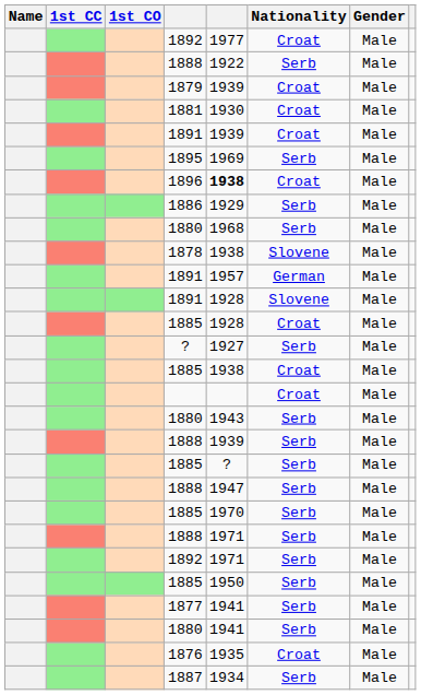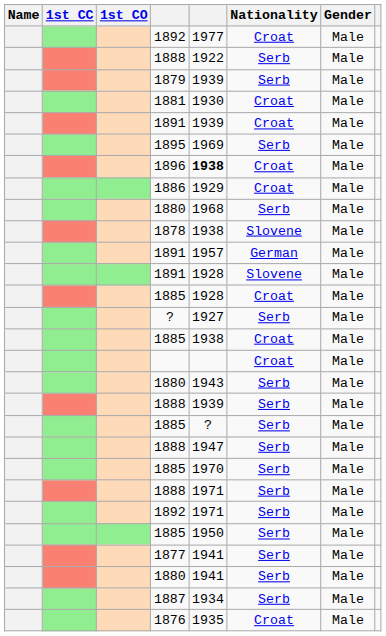 <table class="wikitable sortable" style=text-align:center>
 <tr>
 <th scope="col">Name</th>
 <th scope="col"><a href='#'>1st CC</a></th>
 <th scope="col"><a href='#'>1st CO</a></th>
 <th scope="col"></th>
 <th scope="col"></th>
 <th scope="col">Nationality</th>
 <th scope="col">Gender</th>
 <th scope="col" class="unsortable"></th>
 </tr>
 <tr>
 <th align="center" scope="row" style="font-weight:normal;"></th>
 <td bgcolor = LightGreen></td>
 <td bgcolor = PeachPuff></td>
 <td>1892</td>
 <td>1977</td>
 <td><a href='#'>Croat</a></td>
 <td>Male</td>
 <td></td>
 </tr>
 <tr>
 <th align="center" scope="row" style="font-weight:normal;"></th>
 <td bgcolor = Salmon></td>
 <td bgcolor = PeachPuff></td>
 <td>1888</td>
 <td>1922</td>
 <td><a href='#'>Serb</a></td>
 <td>Male</td>
 <td></td>
 </tr>
 <tr>
 <th align="center" scope="row" style="font-weight:normal;"></th>
 <td bgcolor = Salmon></td>
 <td bgcolor = PeachPuff></td>
 <td>1879</td>
 <td>1939</td>
-<td><a href='#'>Croat</a></td>
+<td><a href='#'>Serb</a></td>
 <td>Male</td>
 <td></td>
 </tr>
 <tr>
 <th align="center" scope="row" style="font-weight:normal;"></th>
 <td bgcolor = LightGreen></td>
 <td bgcolor = PeachPuff></td>
 <td>1881</td>
 <td>1930</td>
 <td><a href='#'>Croat</a></td>
 <td>Male</td>
 <td></td>
 </tr>
 <tr>
 <th align="center" scope="row" style="font-weight:normal;"></th>
 <td bgcolor = Salmon></td>
 <td bgcolor = PeachPuff></td>
 <td>1891</td>
 <td>1939</td>
 <td><a href='#'>Croat</a></td>
 <td>Male</td>
 <td></td>
 </tr>
 <tr>
 <th align="center" scope="row" style="font-weight:normal;"></th>
 <td bgcolor = LightGreen></td>
 <td bgcolor = PeachPuff></td>
 <td>1895</td>
 <td>1969</td>
 <td><a href='#'>Serb</a></td>
 <td>Male</td>
 <td></td>
 </tr>
 <tr>
 <th align="center" scope="row" style="font-weight:normal;"></th>
 <td bgcolor = Salmon></td>
 <td bgcolor = PeachPuff></td>
 <td>1896</td>
 <td><strong>1938</strong></td>
 <td><a href='#'>Croat</a></td>
 <td>Male</td>
 <td></td>
 </tr>
 <tr>
 <th align="center" scope="row" style="font-weight:normal;"></th>
 <td bgcolor = LightGreen></td>
 <td bgcolor = LightGreen></td>
 <td>1886</td>
 <td>1929</td>
-<td><a href='#'>Serb</a></td>
+<td><a href='#'>Croat</a></td>
 <td>Male</td>
 <td></td>
 </tr>
 <tr>
 <th align="center" scope="row" style="font-weight:normal;"></th>
 <td bgcolor = LightGreen></td>
 <td bgcolor = PeachPuff></td>
 <td>1880</td>
 <td>1968</td>
 <td><a href='#'>Serb</a></td>
 <td>Male</td>
 <td></td>
 </tr>
 <tr>
 <th align="center" scope="row" style="font-weight:normal;"></th>
 <td bgcolor = Salmon></td>
 <td bgcolor = PeachPuff></td>
 <td>1878</td>
 <td>1938</td>
 <td><a href='#'>Slovene</a></td>
 <td>Male</td>
 <td></td>
 </tr>
 <tr>
 <th align="center" scope="row" style="font-weight:normal;"></th>
 <td bgcolor = LightGreen></td>
 <td bgcolor = PeachPuff></td>
 <td>1891</td>
 <td>1957</td>
 <td><a href='#'>German</a></td>
 <td>Male</td>
 <td></td>
 </tr>
 <tr>
 <th align="center" scope="row" style="font-weight:normal;"></th>
 <td bgcolor = LightGreen></td>
 <td bgcolor = LightGreen></td>
 <td>1891</td>
 <td>1928</td>
 <td><a href='#'>Slovene</a></td>
 <td>Male</td>
 <td></td>
 </tr>
 <tr>
 <th align="center" scope="row" style="font-weight:normal;"></th>
 <td bgcolor = Salmon></td>
 <td bgcolor = PeachPuff></td>
 <td>1885</td>
 <td>1928</td>
 <td><a href='#'>Croat</a></td>
 <td>Male</td>
 <td></td>
 </tr>
 <tr>
 <th align="center" scope="row" style="font-weight:normal;"></th>
 <td bgcolor = LightGreen></td>
 <td bgcolor = PeachPuff></td>
 <td>?</td>
 <td>1927</td>
 <td><a href='#'>Serb</a></td>
 <td>Male</td>
 <td></td>
 </tr>
 <tr>
 <th align="center" scope="row" style="font-weight:normal;"></th>
 <td bgcolor = LightGreen></td>
 <td bgcolor = PeachPuff></td>
 <td>1885</td>
 <td>1938</td>
 <td><a href='#'>Croat</a></td>
 <td>Male</td>
 <td></td>
 </tr>
 <tr>
 <th align="center" scope="row" style="font-weight:normal;"></th>
 <td bgcolor = LightGreen></td>
 <td bgcolor = PeachPuff></td>
 <td></td>
 <td></td>
 <td><a href='#'>Croat</a></td>
 <td>Male</td>
 <td></td>
 </tr>
 <tr>
 <th align="center" scope="row" style="font-weight:normal;"></th>
 <td bgcolor = LightGreen></td>
 <td bgcolor = PeachPuff></td>
 <td>1880</td>
 <td>1943</td>
 <td><a href='#'>Serb</a></td>
 <td>Male</td>
 <td></td>
 </tr>
 <tr>
 <th align="center" scope="row" style="font-weight:normal;"></th>
 <td bgcolor = Salmon></td>
 <td bgcolor = PeachPuff></td>
 <td>1888</td>
 <td>1939</td>
 <td><a href='#'>Serb</a></td>
 <td>Male</td>
 <td></td>
 </tr>
 <tr>
 <th align="center" scope="row" style="font-weight:normal;"></th>
 <td bgcolor = LightGreen></td>
 <td bgcolor = PeachPuff></td>
 <td>1885</td>
 <td>?</td>
 <td><a href='#'>Serb</a></td>
 <td>Male</td>
 <td></td>
 </tr>
 <tr>
 <th align="center" scope="row" style="font-weight:normal;"></th>
 <td bgcolor = LightGreen></td>
 <td bgcolor = PeachPuff></td>
 <td>1888</td>
 <td>1947</td>
 <td><a href='#'>Serb</a></td>
 <td>Male</td>
 <td></td>
 </tr>
 <tr>
 <th align="center" scope="row" style="font-weight:normal;"></th>
 <td bgcolor = LightGreen></td>
 <td bgcolor = PeachPuff></td>
 <td>1885</td>
 <td>1970</td>
 <td><a href='#'>Serb</a></td>
 <td>Male</td>
 <td></td>
 </tr>
 <tr>
 <th align="center" scope="row" style="font-weight:normal;"></th>
 <td bgcolor = Salmon></td>
 <td bgcolor = PeachPuff></td>
 <td>1888</td>
 <td>1971</td>
 <td><a href='#'>Serb</a></td>
 <td>Male</td>
 <td></td>
 </tr>
 <tr>
 <th align="center" scope="row" style="font-weight:normal;"></th>
 <td bgcolor = LightGreen></td>
 <td bgcolor = PeachPuff></td>
 <td>1892</td>
 <td>1971</td>
 <td><a href='#'>Serb</a></td>
 <td>Male</td>
 <td></td>
 </tr>
 <tr>
 <th align="center" scope="row" style="font-weight:normal;"></th>
 <td bgcolor = LightGreen></td>
 <td bgcolor = LightGreen></td>
 <td>1885</td>
 <td>1950</td>
 <td><a href='#'>Serb</a></td>
 <td>Male</td>
 <td></td>
 </tr>
 <tr>
 <th align="center" scope="row" style="font-weight:normal;"></th>
 <td bgcolor = Salmon></td>
 <td bgcolor = PeachPuff></td>
 <td>1877</td>
 <td>1941</td>
 <td><a href='#'>Serb</a></td>
 <td>Male</td>
 <td></td>
 </tr>
 <tr>
 <th align="center" scope="row" style="font-weight:normal;"></th>
 <td bgcolor = Salmon></td>
 <td bgcolor = PeachPuff></td>
 <td>1880</td>
 <td>1941</td>
 <td><a href='#'>Serb</a></td>
 <td>Male</td>
 <td></td>
 </tr>
 <tr>
 <th align="center" scope="row" style="font-weight:normal;"></th>
 <td bgcolor = LightGreen></td>
 <td bgcolor = PeachPuff></td>
-<td>1876</td>
-<td>1935</td>
-<td><a href='#'>Croat</a></td>
+<td>1887</td>
+<td>1934</td>
+<td><a href='#'>Serb</a></td>
 <td>Male</td>
 <td></td>
 </tr>
 <tr>
 <th align="center" scope="row" style="font-weight:normal;"></th>
 <td bgcolor = LightGreen></td>
 <td bgcolor = PeachPuff></td>
-<td>1887</td>
-<td>1934</td>
-<td><a href='#'>Serb</a></td>
+<td>1876</td>
+<td>1935</td>
+<td><a href='#'>Croat</a></td>
 <td>Male</td>
 <td></td>
 </tr>
 </table>
